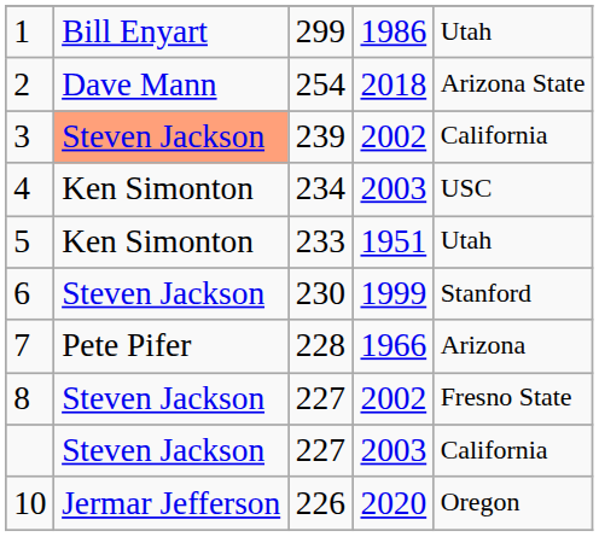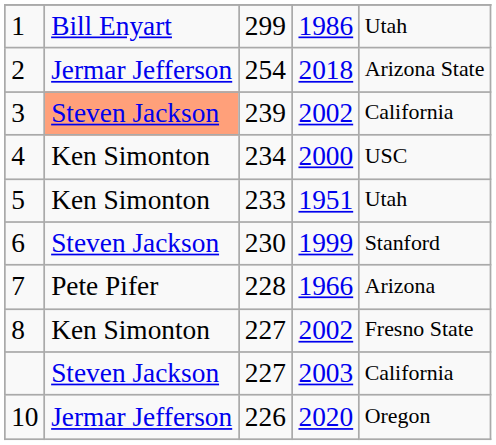 <table class="wikitable">
 <tr>
 </tr>
 <tr>
 <td>1</td>
 <td><a href='#'>Bill Enyart</a></td>
 <td>299</td>
 <td><a href='#'>1986</a></td>
 <td style="font-size:80%;">Utah</td>
 </tr>
 <tr>
 <td>2</td>
-<td><a href='#'>Dave Mann</a></td>
+<td><a href='#'>Jermar Jefferson</a></td>
 <td>254</td>
 <td><a href='#'>2018</a></td>
 <td style="font-size:80%;">Arizona State</td>
 </tr>
 <tr>
 <td>3</td>
 <td style="background: lightsalmon;"><a href='#'>Steven Jackson</a></td>
 <td>239</td>
 <td><a href='#'>2002</a></td>
 <td style="font-size:80%;">California</td>
 </tr>
 <tr>
 <td>4</td>
 <td>Ken Simonton</td>
 <td>234</td>
-<td><a href='#'>2003</a></td>
+<td><a href='#'>2000</a></td>
 <td style="font-size:80%;">USC</td>
 </tr>
 <tr>
 <td>5</td>
 <td>Ken Simonton</td>
 <td>233</td>
 <td><a href='#'>1951</a></td>
 <td style="font-size:80%;">Utah</td>
 </tr>
 <tr>
 <td>6</td>
 <td><a href='#'>Steven Jackson</a></td>
 <td>230</td>
 <td><a href='#'>1999</a></td>
 <td style="font-size:80%;">Stanford</td>
 </tr>
 <tr>
 <td>7</td>
 <td>Pete Pifer</td>
 <td>228</td>
 <td><a href='#'>1966</a></td>
 <td style="font-size:80%;">Arizona</td>
 </tr>
 <tr>
 <td>8</td>
-<td><a href='#'>Steven Jackson</a></td>
+<td>Ken Simonton</td>
 <td>227</td>
 <td><a href='#'>2002</a></td>
 <td style="font-size:80%;">Fresno State</td>
 </tr>
 <tr>
 <td></td>
 <td><a href='#'>Steven Jackson</a></td>
 <td>227</td>
 <td><a href='#'>2003</a></td>
 <td style="font-size:80%;">California</td>
 </tr>
 <tr>
 <td>10</td>
 <td><a href='#'>Jermar Jefferson</a></td>
 <td>226</td>
 <td><a href='#'>2020</a></td>
 <td style="font-size:80%;">Oregon</td>
 </tr>
 </table>
